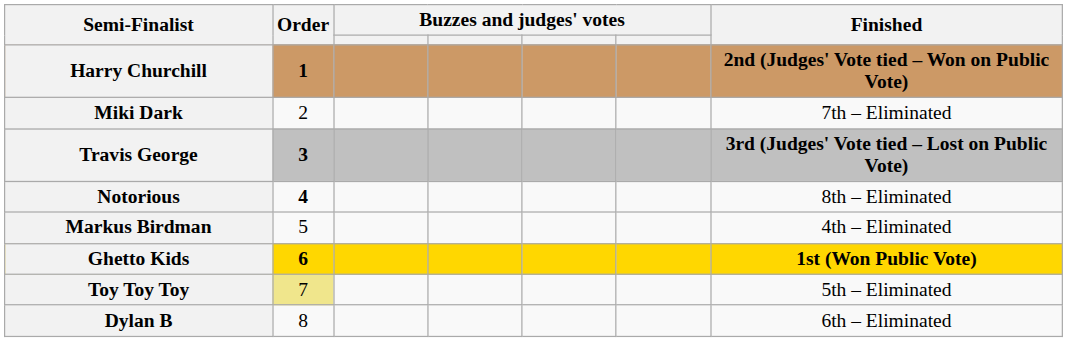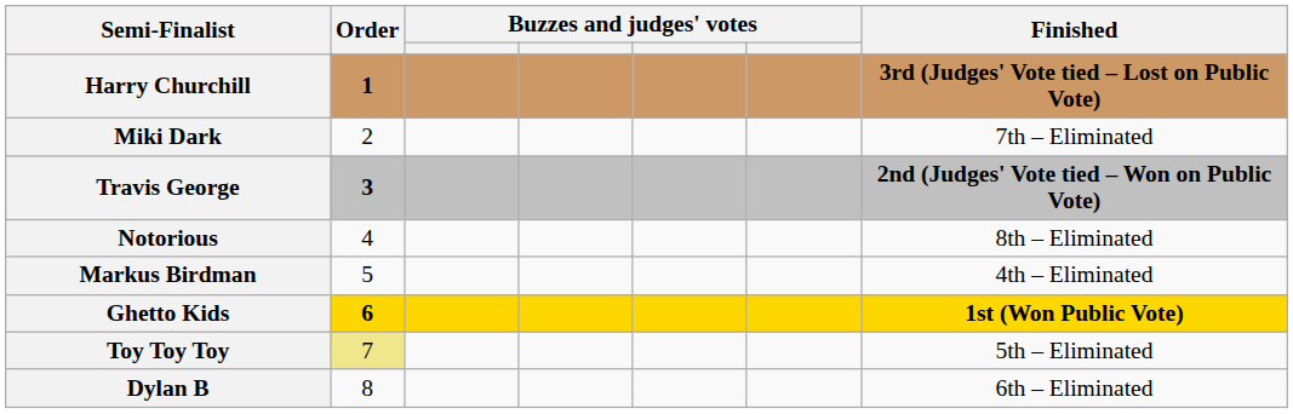 <table class="wikitable plainrowheaders sortable" style="text-align:center;">
 <tr>
 <th scope="col" rowspan="2" class="unsortable" style="width:17em;">Semi-Finalist</th>
 <th scope="col" rowspan="2" style="width:1em;">Order</th>
 <th scope="col" colspan="4" class="unsortable" style="width:24em;">Buzzes and judges' votes</th>
 <th scope="col" rowspan="2" style="width:23em;">Finished</th>
 </tr>
 <tr>
 <th scope="col" class="unsortable" style="width:6em;"></th>
 <th scope="col" class="unsortable" style="width:6em;"></th>
 <th scope="col" class="unsortable" style="width:6em;"></th>
 <th scope="col" class="unsortable" style="width:6em;"></th>
 </tr>
 <tr bgcolor="#c96">
 <th scope="row"><strong>Harry Churchill</strong></th>
 <td><strong>1</strong></td>
 <td style="text-align:center;"></td>
 <td style="text-align:center;"></td>
 <td style="text-align:center;"></td>
 <td style="text-align:center;"></td>
-<td><strong>2nd (Judges' Vote tied – Won on Public Vote)</strong></td>
+<td><strong>3rd (Judges' Vote tied – Lost on Public Vote)</strong></td>
 </tr>
 <tr>
 <th scope="row">Miki Dark</th>
 <td>2</td>
 <td style="text-align:center;"></td>
 <td style="text-align:center;"></td>
 <td style="text-align:center;"></td>
 <td style="text-align:center;"></td>
 <td>7th – Eliminated</td>
 </tr>
 <tr bgcolor="silver">
 <th scope="row"><strong>Travis George</strong></th>
 <td><strong>3</strong></td>
 <td style="text-align:center;"></td>
 <td style="text-align:center;"></td>
 <td style="text-align:center;"></td>
 <td style="text-align:center;"></td>
-<td><strong>3rd (Judges' Vote tied – Lost on Public Vote)</strong></td>
+<td><strong>2nd (Judges' Vote tied – Won on Public Vote)</strong></td>
 </tr>
 <tr>
 <th scope="row">Notorious</th>
-<td><strong>4</strong></td>
+<td>4</td>
 <td style="text-align:center;"></td>
 <td style="text-align:center;"></td>
 <td style="text-align:center;"></td>
 <td style="text-align:center;"></td>
 <td>8th – Eliminated</td>
 </tr>
 <tr>
 <th scope="row">Markus Birdman</th>
 <td>5</td>
 <td style="text-align:center;"></td>
 <td style="text-align:center;"></td>
 <td style="text-align:center;"></td>
 <td style="text-align:center;"></td>
 <td>4th – Eliminated</td>
 </tr>
 <tr bgcolor="gold">
 <th scope="row"><strong>Ghetto Kids</strong></th>
 <td><strong>6</strong></td>
 <td style="text-align:center;"></td>
 <td style="text-align:center;"></td>
 <td style="text-align:center;"></td>
 <td style="text-align:center;"></td>
 <td><strong>1st (Won Public Vote)</strong></td>
 </tr>
 <tr>
 <th scope="row">Toy Toy Toy</th>
 <td style="background: khaki;">7</td>
 <td style="text-align:center;"></td>
 <td style="text-align:center;"></td>
 <td style="text-align:center;"></td>
 <td style="text-align:center;"></td>
 <td>5th – Eliminated</td>
 </tr>
 <tr>
 <th scope="row">Dylan B</th>
 <td>8</td>
 <td style="text-align:center;"></td>
 <td style="text-align:center;"></td>
 <td style="text-align:center;"></td>
 <td style="text-align:center;"></td>
 <td>6th – Eliminated</td>
 </tr>
 </table>
